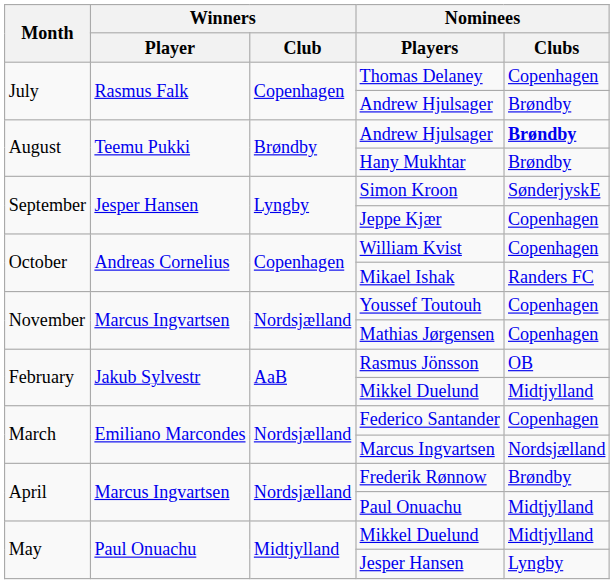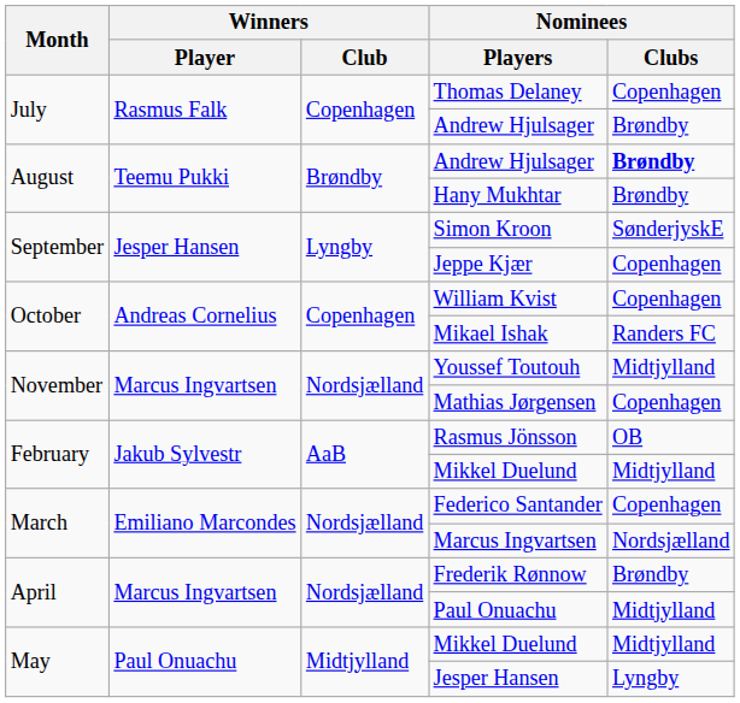 <table class="wikitable">
 <tr>
 <th rowspan="2">Month</th>
 <th colspan="2">Winners</th>
 <th colspan="2">Nominees</th>
 </tr>
 <tr>
 <th>Player</th>
 <th>Club</th>
 <th>Players</th>
 <th>Clubs</th>
 </tr>
 <tr>
 <td rowspan="2">July</td>
 <td rowspan="2"> <a href='#'>Rasmus Falk</a></td>
 <td rowspan="2"><a href='#'>Copenhagen</a></td>
 <td> <a href='#'>Thomas Delaney</a></td>
 <td><a href='#'>Copenhagen</a></td>
 </tr>
 <tr>
 <td> <a href='#'>Andrew Hjulsager</a></td>
 <td><a href='#'>Brøndby</a></td>
 </tr>
 <tr>
 <td rowspan="2">August</td>
 <td rowspan="2"> <a href='#'>Teemu Pukki</a></td>
 <td rowspan="2"><a href='#'>Brøndby</a></td>
 <td> <a href='#'>Andrew Hjulsager</a></td>
 <td><strong><a href='#'>Brøndby</a></strong></td>
 </tr>
 <tr>
 <td> <a href='#'>Hany Mukhtar</a></td>
 <td><a href='#'>Brøndby</a></td>
 </tr>
 <tr>
 <td rowspan="2">September</td>
 <td rowspan="2"> <a href='#'>Jesper Hansen</a></td>
 <td rowspan="2"><a href='#'>Lyngby</a></td>
 <td> <a href='#'>Simon Kroon</a></td>
 <td><a href='#'>SønderjyskE</a></td>
 </tr>
 <tr>
 <td> <a href='#'>Jeppe Kjær</a></td>
 <td><a href='#'>Copenhagen</a></td>
 </tr>
 <tr>
 <td rowspan="2">October</td>
 <td rowspan="2"> <a href='#'>Andreas Cornelius</a></td>
 <td rowspan="2"><a href='#'>Copenhagen</a></td>
 <td> <a href='#'>William Kvist</a></td>
 <td><a href='#'>Copenhagen</a></td>
 </tr>
 <tr>
 <td> <a href='#'>Mikael Ishak</a></td>
 <td><a href='#'>Randers FC</a></td>
 </tr>
 <tr>
 <td rowspan="2">November</td>
 <td rowspan="2"> <a href='#'>Marcus Ingvartsen</a></td>
 <td rowspan="2"><a href='#'>Nordsjælland</a></td>
 <td> <a href='#'>Youssef Toutouh</a></td>
-<td><a href='#'>Copenhagen</a></td>
+<td><a href='#'>Midtjylland</a></td>
 </tr>
 <tr>
 <td> <a href='#'>Mathias Jørgensen</a></td>
 <td><a href='#'>Copenhagen</a></td>
 </tr>
 <tr>
 <td rowspan="2">February</td>
 <td rowspan="2"> <a href='#'>Jakub Sylvestr</a></td>
 <td rowspan="2"><a href='#'>AaB</a></td>
 <td> <a href='#'>Rasmus Jönsson</a></td>
 <td><a href='#'>OB</a></td>
 </tr>
 <tr>
 <td> <a href='#'>Mikkel Duelund</a></td>
 <td><a href='#'>Midtjylland</a></td>
 </tr>
 <tr>
 <td rowspan="2">March</td>
 <td rowspan="2"> <a href='#'>Emiliano Marcondes</a></td>
 <td rowspan="2"><a href='#'>Nordsjælland</a></td>
 <td> <a href='#'>Federico Santander</a></td>
 <td><a href='#'>Copenhagen</a></td>
 </tr>
 <tr>
 <td> <a href='#'>Marcus Ingvartsen</a></td>
 <td><a href='#'>Nordsjælland</a></td>
 </tr>
 <tr>
 <td rowspan="2">April</td>
 <td rowspan="2"> <a href='#'>Marcus Ingvartsen</a></td>
 <td rowspan="2"><a href='#'>Nordsjælland</a></td>
 <td> <a href='#'>Frederik Rønnow</a></td>
 <td><a href='#'>Brøndby</a></td>
 </tr>
 <tr>
 <td> <a href='#'>Paul Onuachu</a></td>
 <td><a href='#'>Midtjylland</a></td>
 </tr>
 <tr>
 <td rowspan="2">May</td>
 <td rowspan="2"> <a href='#'>Paul Onuachu</a></td>
 <td rowspan="2"><a href='#'>Midtjylland</a></td>
 <td> <a href='#'>Mikkel Duelund</a></td>
 <td><a href='#'>Midtjylland</a></td>
 </tr>
 <tr>
 <td> <a href='#'>Jesper Hansen</a></td>
 <td><a href='#'>Lyngby</a></td>
 </tr>
 </table>
